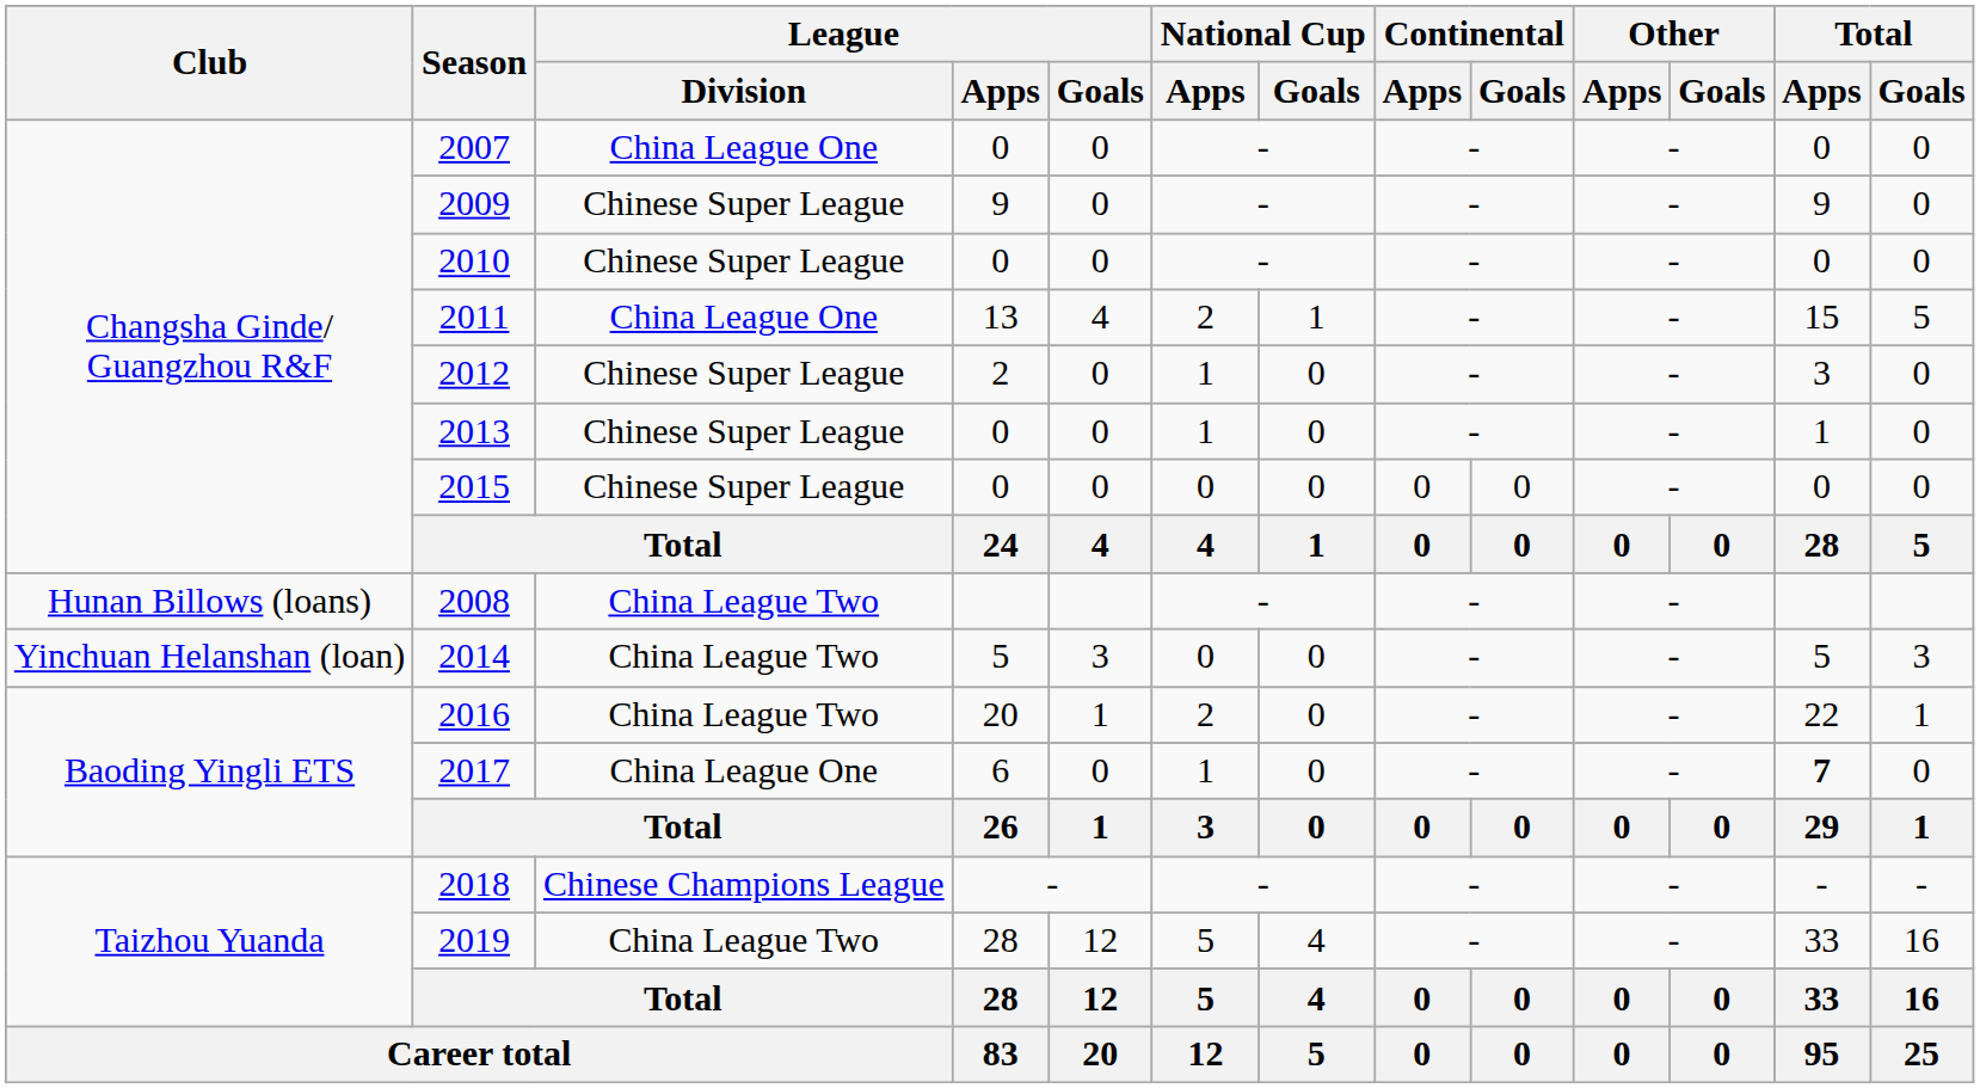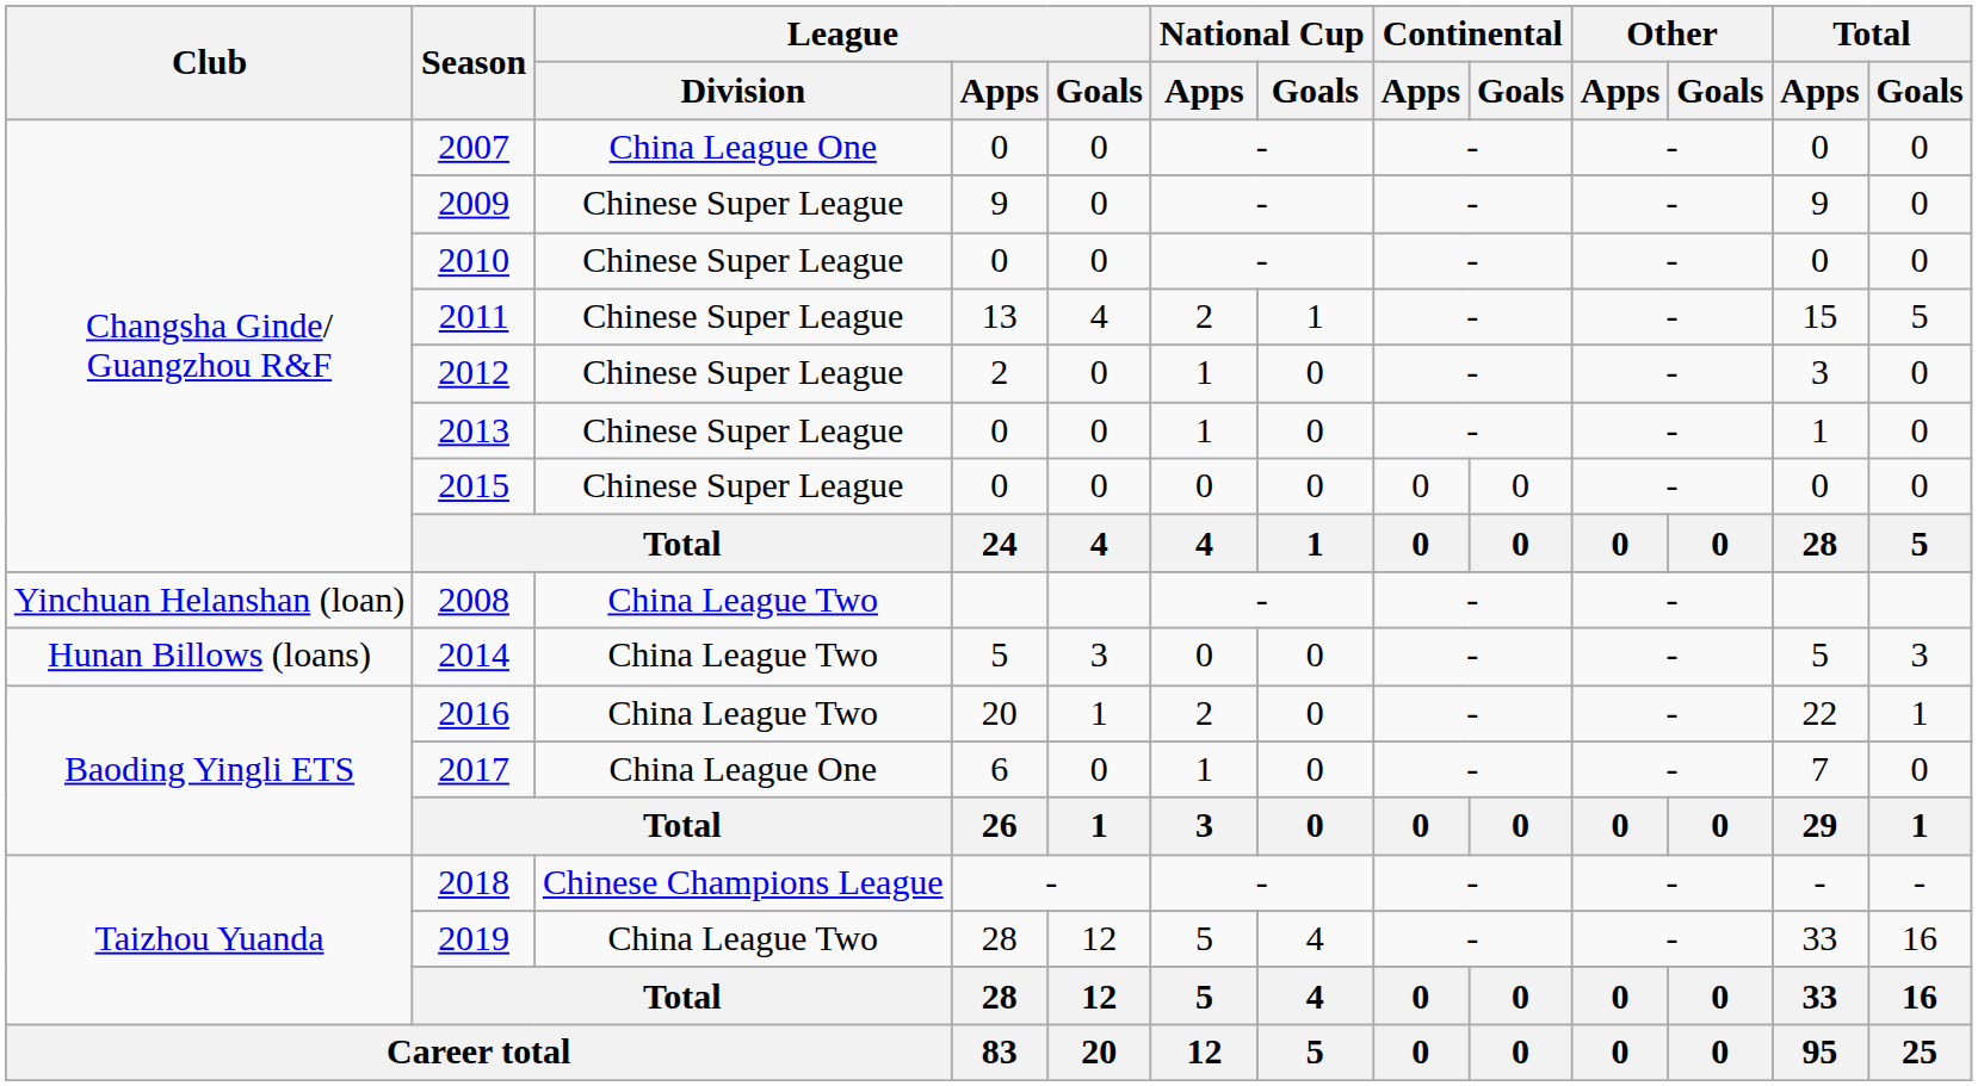 <table class="wikitable" style="text-align: center">
 <tr>
 <th rowspan="2">Club</th>
 <th rowspan="2">Season</th>
 <th colspan="3">League</th>
 <th colspan="2">National Cup</th>
 <th colspan="2">Continental</th>
 <th colspan="2">Other</th>
 <th colspan="2">Total</th>
 </tr>
 <tr>
 <th>Division</th>
 <th>Apps</th>
 <th>Goals</th>
 <th>Apps</th>
 <th>Goals</th>
 <th>Apps</th>
 <th>Goals</th>
 <th>Apps</th>
 <th>Goals</th>
 <th>Apps</th>
 <th>Goals</th>
 </tr>
 <tr>
 <td rowspan=8><a href='#'>Changsha Ginde</a>/<br><a href='#'>Guangzhou R&F</a></td>
 <td><a href='#'>2007</a></td>
 <td><a href='#'>China League One</a></td>
 <td>0</td>
 <td>0</td>
 <td colspan="2">-</td>
 <td colspan="2">-</td>
 <td colspan="2">-</td>
 <td>0</td>
 <td>0</td>
 </tr>
 <tr>
 <td><a href='#'>2009</a></td>
 <td>Chinese Super League</td>
 <td>9</td>
 <td>0</td>
 <td colspan="2">-</td>
 <td colspan="2">-</td>
 <td colspan="2">-</td>
 <td>9</td>
 <td>0</td>
 </tr>
 <tr>
 <td><a href='#'>2010</a></td>
 <td>Chinese Super League</td>
 <td>0</td>
 <td>0</td>
 <td colspan="2">-</td>
 <td colspan="2">-</td>
 <td colspan="2">-</td>
 <td>0</td>
 <td>0</td>
 </tr>
 <tr>
 <td><a href='#'>2011</a></td>
-<td><a href='#'>China League One</a></td>
+<td>Chinese Super League</td>
 <td>13</td>
 <td>4</td>
 <td>2</td>
 <td>1</td>
 <td colspan="2">-</td>
 <td colspan="2">-</td>
 <td>15</td>
 <td>5</td>
 </tr>
 <tr>
 <td><a href='#'>2012</a></td>
 <td>Chinese Super League</td>
 <td>2</td>
 <td>0</td>
 <td>1</td>
 <td>0</td>
 <td colspan="2">-</td>
 <td colspan="2">-</td>
 <td>3</td>
 <td>0</td>
 </tr>
 <tr>
 <td><a href='#'>2013</a></td>
 <td>Chinese Super League</td>
 <td>0</td>
 <td>0</td>
 <td>1</td>
 <td>0</td>
 <td colspan="2">-</td>
 <td colspan="2">-</td>
 <td>1</td>
 <td>0</td>
 </tr>
 <tr>
 <td><a href='#'>2015</a></td>
 <td>Chinese Super League</td>
 <td>0</td>
 <td>0</td>
 <td>0</td>
 <td>0</td>
 <td>0</td>
 <td>0</td>
 <td colspan="2">-</td>
 <td>0</td>
 <td>0</td>
 </tr>
 <tr>
 <th colspan="2"><strong>Total</strong></th>
 <th>24</th>
 <th>4</th>
 <th>4</th>
 <th>1</th>
 <th>0</th>
 <th>0</th>
 <th>0</th>
 <th>0</th>
 <th>28</th>
 <th>5</th>
 </tr>
 <tr>
-<td><a href='#'>Hunan Billows</a> (loans)</td>
+<td><a href='#'>Yinchuan Helanshan</a> (loan)</td>
 <td><a href='#'>2008</a></td>
 <td><a href='#'>China League Two</a></td>
 <td></td>
 <td></td>
 <td colspan="2">-</td>
 <td colspan="2">-</td>
 <td colspan="2">-</td>
 <td></td>
 <td></td>
 </tr>
 <tr>
-<td><a href='#'>Yinchuan Helanshan</a> (loan)</td>
+<td><a href='#'>Hunan Billows</a> (loans)</td>
 <td><a href='#'>2014</a></td>
 <td>China League Two</td>
 <td>5</td>
 <td>3</td>
 <td>0</td>
 <td>0</td>
 <td colspan="2">-</td>
 <td colspan="2">-</td>
 <td>5</td>
 <td>3</td>
 </tr>
 <tr>
 <td rowspan=3><a href='#'>Baoding Yingli ETS</a></td>
 <td><a href='#'>2016</a></td>
 <td>China League Two</td>
 <td>20</td>
 <td>1</td>
 <td>2</td>
 <td>0</td>
 <td colspan="2">-</td>
 <td colspan="2">-</td>
 <td>22</td>
 <td>1</td>
 </tr>
 <tr>
 <td><a href='#'>2017</a></td>
 <td>China League One</td>
 <td>6</td>
 <td>0</td>
 <td>1</td>
 <td>0</td>
 <td colspan="2">-</td>
 <td colspan="2">-</td>
-<td><strong>7</strong></td>
+<td>7</td>
 <td>0</td>
 </tr>
 <tr>
 <th colspan="2"><strong>Total</strong></th>
 <th>26</th>
 <th>1</th>
 <th>3</th>
 <th>0</th>
 <th>0</th>
 <th>0</th>
 <th>0</th>
 <th>0</th>
 <th>29</th>
 <th>1</th>
 </tr>
 <tr>
 <td rowspan=3><a href='#'>Taizhou Yuanda</a></td>
 <td><a href='#'>2018</a></td>
 <td><a href='#'>Chinese Champions League</a></td>
 <td colspan="2">-</td>
 <td colspan="2">-</td>
 <td colspan="2">-</td>
 <td colspan="2">-</td>
 <td>-</td>
 <td>-</td>
 </tr>
 <tr>
 <td><a href='#'>2019</a></td>
 <td>China League Two</td>
 <td>28</td>
 <td>12</td>
 <td>5</td>
 <td>4</td>
 <td colspan="2">-</td>
 <td colspan="2">-</td>
 <td>33</td>
 <td>16</td>
 </tr>
 <tr>
 <th colspan="2"><strong>Total</strong></th>
 <th>28</th>
 <th>12</th>
 <th>5</th>
 <th>4</th>
 <th>0</th>
 <th>0</th>
 <th>0</th>
 <th>0</th>
 <th>33</th>
 <th>16</th>
 </tr>
 <tr>
 <th colspan=3>Career total</th>
 <th>83</th>
 <th>20</th>
 <th>12</th>
 <th>5</th>
 <th>0</th>
 <th>0</th>
 <th>0</th>
 <th>0</th>
 <th>95</th>
 <th>25</th>
 </tr>
 </table>
